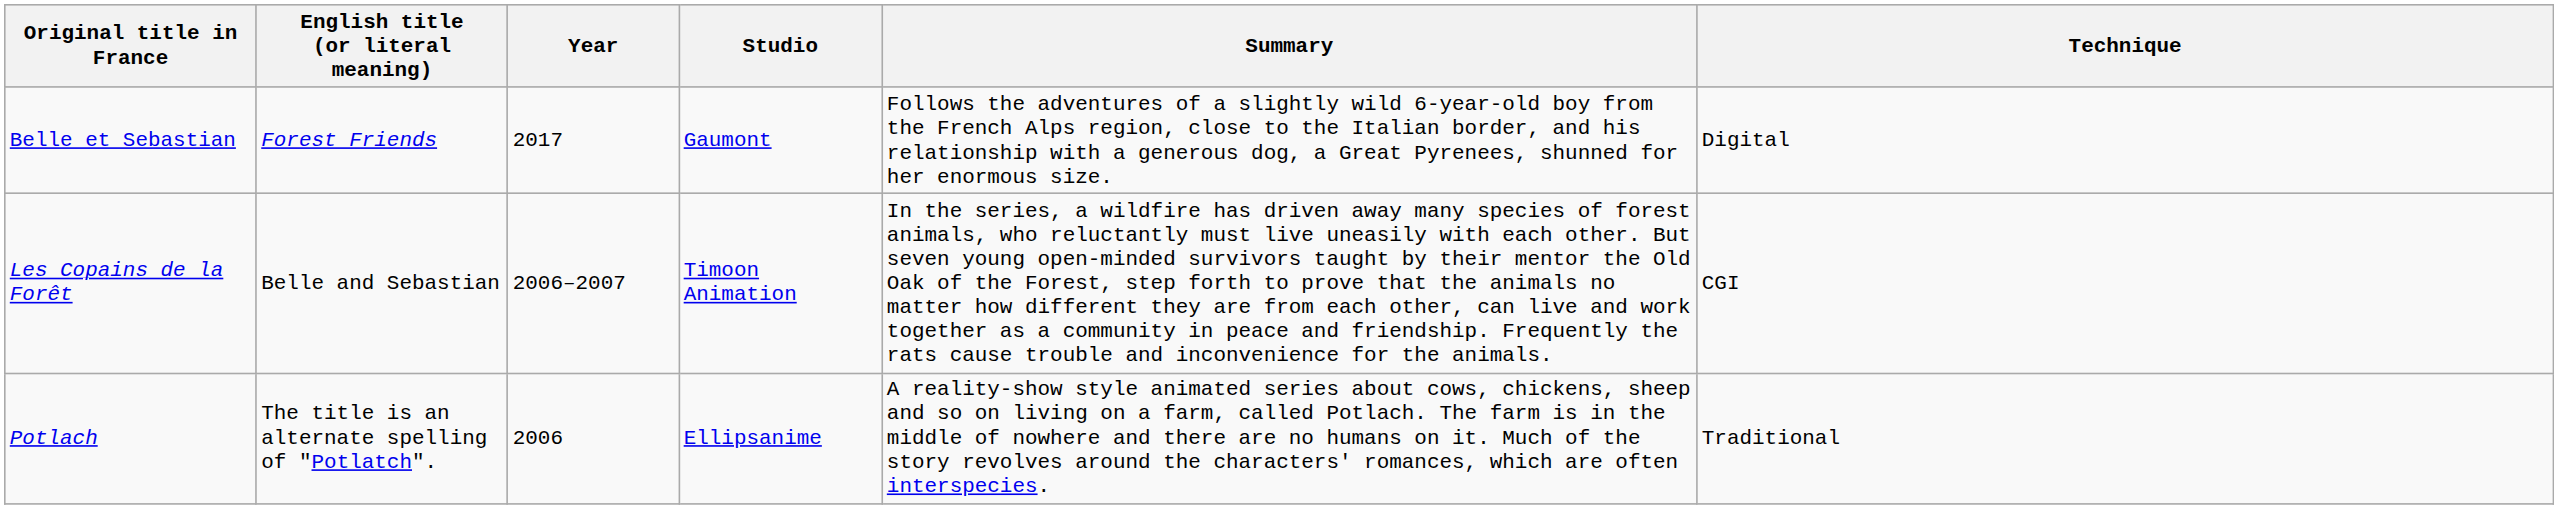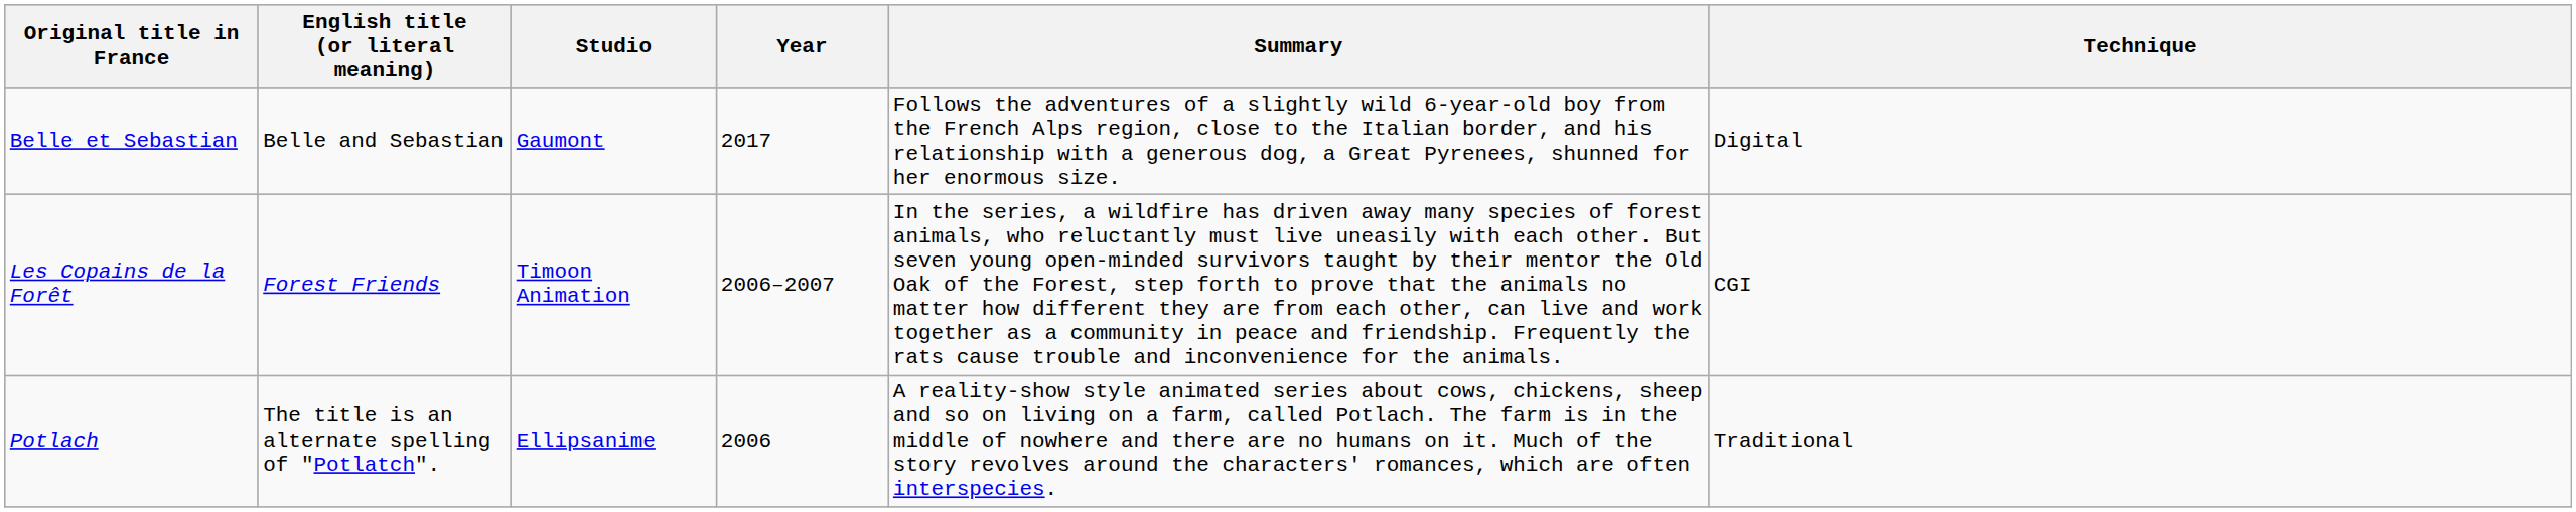 <table class="wikitable sortable" style="width:100%;">
 <tr>
 <th style="width:150px;">Original title in France</th>
 <th style="width:150px;">English title<br>(or literal meaning)</th>
+<th style="width:120px;">Studio</th>
 <th style="width:100px;">Year</th>
-<th style="width:120px;">Studio</th>
 <th style="width:500px;">Summary</th>
 <th>Technique</th>
 </tr>
 <tr>
 <td><a href='#'>Belle et Sebastian</a></td>
-<td><em><a href='#'>Forest Friends</a></em></td>
+<td>Belle and Sebastian</td>
+<td><a href='#'>Gaumont</a></td>
 <td>2017</td>
-<td><a href='#'>Gaumont</a></td>
 <td>Follows the adventures of a slightly wild 6-year-old boy from the French Alps region, close to the Italian border, and his relationship with a generous dog, a Great Pyrenees, shunned for her enormous size.</td>
 <td>Digital</td>
 </tr>
 <tr>
 <td><em><a href='#'>Les Copains de la Forêt</a></em></td>
-<td>Belle and Sebastian</td>
+<td><em><a href='#'>Forest Friends</a></em></td>
+<td><a href='#'>Timoon Animation</a></td>
 <td>2006–2007</td>
-<td><a href='#'>Timoon Animation</a></td>
 <td>In the series, a wildfire has driven away many species of forest animals, who reluctantly must live uneasily with each other. But seven young open-minded survivors taught by their mentor the Old Oak of the Forest, step forth to prove that the animals no matter how different they are from each other, can live and work together as a community in peace and friendship. Frequently the rats cause trouble and inconvenience for the animals.</td>
 <td>CGI</td>
 </tr>
 <tr>
 <td><em><a href='#'>Potlach</a></em></td>
 <td>The title is an alternate spelling of "<a href='#'>Potlatch</a>".</td>
+<td><a href='#'>Ellipsanime</a></td>
 <td>2006</td>
-<td><a href='#'>Ellipsanime</a></td>
 <td>A reality-show style animated series about cows, chickens, sheep and so on living on a farm, called Potlach. The farm is in the middle of nowhere and there are no humans on it. Much of the story revolves around the characters' romances, which are often <a href='#'>interspecies</a>.</td>
 <td>Traditional</td>
 </tr>
 </table>
